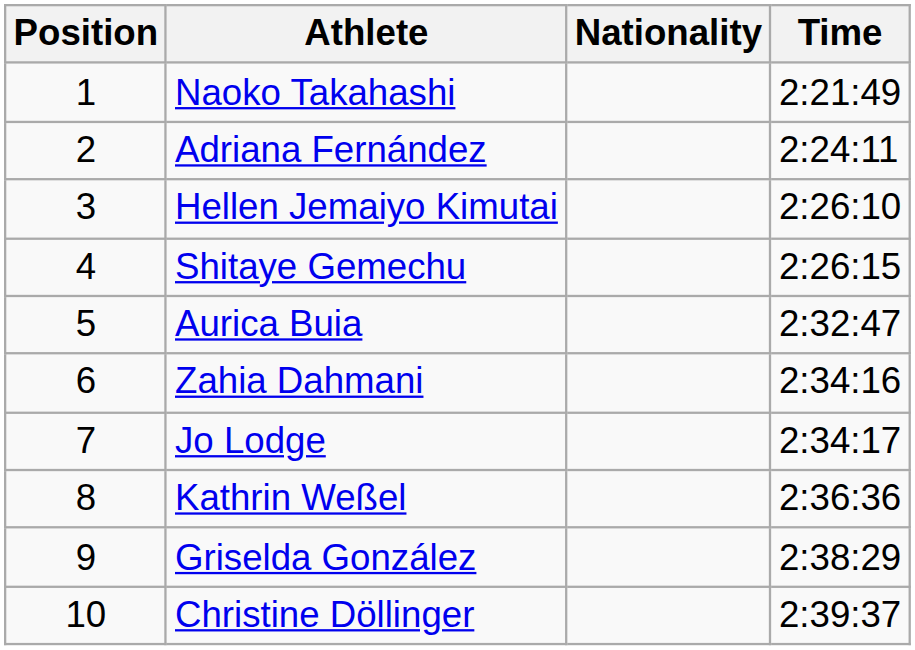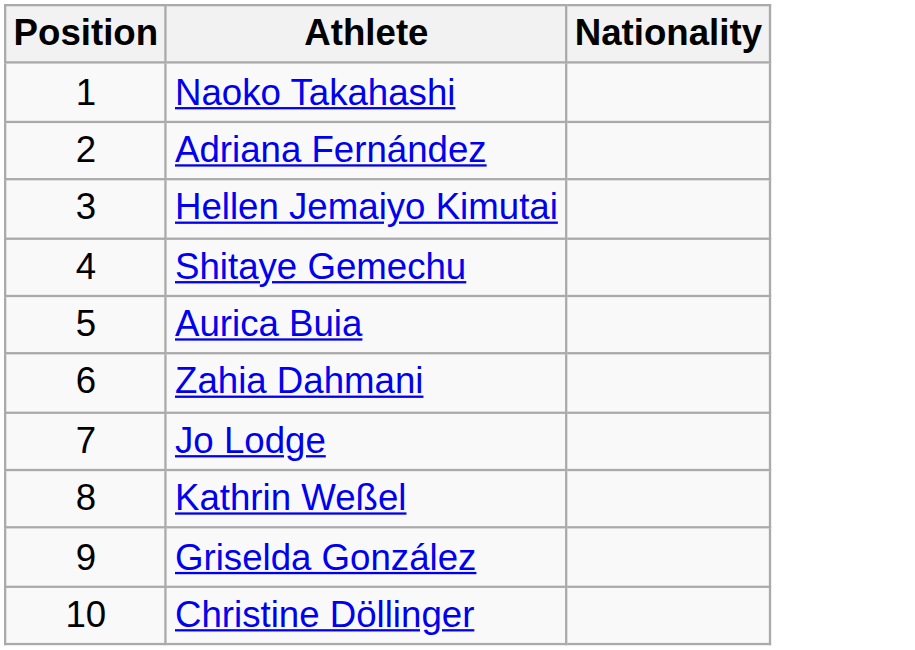 <table class="wikitable sortable">
 <tr>
 <th>Position</th>
 <th>Athlete</th>
 <th>Nationality</th>
-<th>Time</th>
 </tr>
 <tr>
 <td style="text-align:center">1</td>
 <td><a href='#'>Naoko Takahashi</a></td>
 <td></td>
-<td>2:21:49</td>
 </tr>
 <tr>
 <td style="text-align:center">2</td>
 <td><a href='#'>Adriana Fernández</a></td>
 <td></td>
-<td>2:24:11</td>
 </tr>
 <tr>
 <td style="text-align:center">3</td>
 <td><a href='#'>Hellen Jemaiyo Kimutai</a></td>
 <td></td>
-<td>2:26:10</td>
 </tr>
 <tr>
 <td style="text-align:center">4</td>
 <td><a href='#'>Shitaye Gemechu</a></td>
 <td></td>
-<td>2:26:15</td>
 </tr>
 <tr>
 <td style="text-align:center">5</td>
 <td><a href='#'>Aurica Buia</a></td>
 <td></td>
-<td>2:32:47</td>
 </tr>
 <tr>
 <td style="text-align:center">6</td>
 <td><a href='#'>Zahia Dahmani</a></td>
 <td></td>
-<td>2:34:16</td>
 </tr>
 <tr>
 <td style="text-align:center">7</td>
 <td><a href='#'>Jo Lodge</a></td>
 <td></td>
-<td>2:34:17</td>
 </tr>
 <tr>
 <td style="text-align:center">8</td>
 <td><a href='#'>Kathrin Weßel</a></td>
 <td></td>
-<td>2:36:36</td>
 </tr>
 <tr>
 <td style="text-align:center">9</td>
 <td><a href='#'>Griselda González</a></td>
 <td></td>
-<td>2:38:29</td>
 </tr>
 <tr>
 <td style="text-align:center">10</td>
 <td><a href='#'>Christine Döllinger</a></td>
 <td></td>
-<td>2:39:37</td>
 </tr>
 </table>
